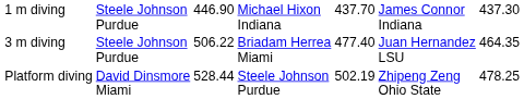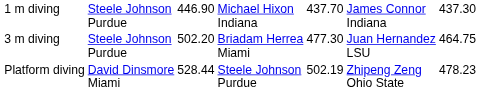 <table>
 <tr valign="top">
 <td>1 m diving</td>
 <td><a href='#'>Steele Johnson</a><br> Purdue</td>
 <td>446.90</td>
 <td><a href='#'>Michael Hixon</a> <br>Indiana</td>
 <td>437.70</td>
 <td><a href='#'>James Connor</a> <br>Indiana</td>
 <td>437.30</td>
 </tr>
 <tr valign="top">
 <td>3 m diving</td>
 <td><a href='#'>Steele Johnson</a><br> Purdue</td>
-<td>506.22</td>
+<td>502.20</td>
 <td><a href='#'>Briadam Herrea</a> <br> Miami</td>
-<td>477.40</td>
+<td>477.30</td>
 <td><a href='#'>Juan Hernandez</a> <br> LSU</td>
-<td>464.35</td>
+<td>464.75</td>
 </tr>
 <tr valign="top">
 <td>Platform diving</td>
 <td><a href='#'>David Dinsmore</a><br> Miami</td>
 <td>528.44</td>
 <td><a href='#'>Steele Johnson</a><br> Purdue</td>
 <td>502.19</td>
 <td><a href='#'>Zhipeng Zeng</a> <br> Ohio State</td>
-<td>478.25</td>
+<td>478.23</td>
 </tr>
 </table>
